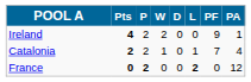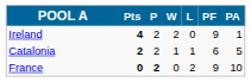 <table align=center cellpadding="3" cellspacing="0" style="background: #f9f9f9; border: 1px #aaa solid; border-collapse: collapse; font-size: 95%;" width=330>
 <tr style="background:#006699; color:white;">
 <th width=34% style=font-size:120%><strong>POOL A</strong></th>
 <th width=5%>Pts</th>
 <th width=5%>P</th>
 <th width=5%>W</th>
-<th width=5%>D</th>
 <th width=5%>L</th>
 <th width=5%>PF</th>
 <th width=5%>PA</th>
 </tr>
 <tr align=right>
 <td align=left> <a href='#'>Ireland</a></td>
 <td><strong>4</strong></td>
 <td>2</td>
 <td>2</td>
 <td>0</td>
-<td>0</td>
 <td>9</td>
 <td>1</td>
 </tr>
 <tr align=right>
 <td align=left> <a href='#'>Catalonia</a></td>
 <td><strong>2</strong></td>
 <td>2</td>
 <td>1</td>
-<td>0</td>
 <td>1</td>
-<td>7</td>
-<td>4</td>
+<td>6</td>
+<td>5</td>
 </tr>
 <tr align=right>
 <td align=left> <a href='#'>France</a></td>
 <td><strong>0</strong></td>
 <td><strong>2</strong></td>
 <td>0</td>
-<td>0</td>
-<td><strong>2</strong></td>
-<td>0</td>
-<td>12</td>
+<td>2</td>
+<td>9</td>
+<td>10</td>
 </tr>
 </table>
